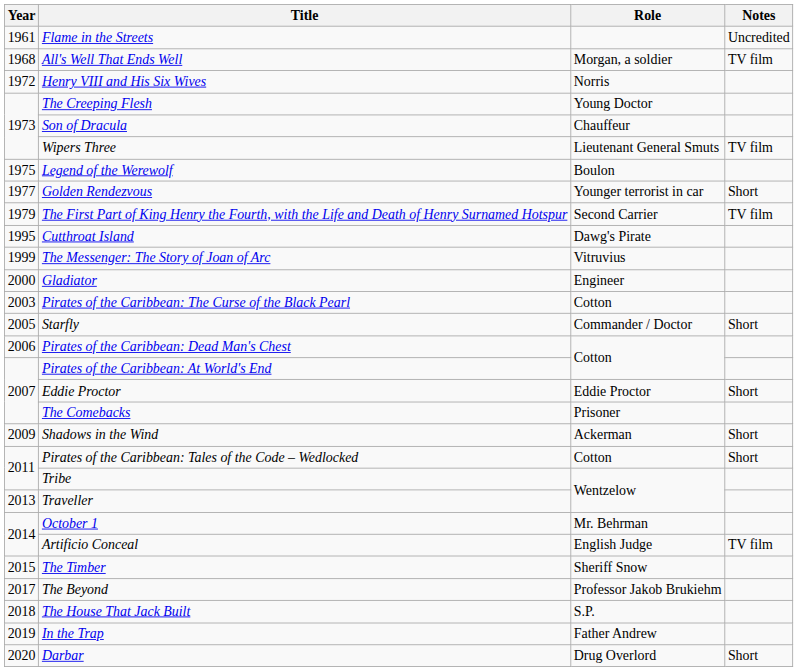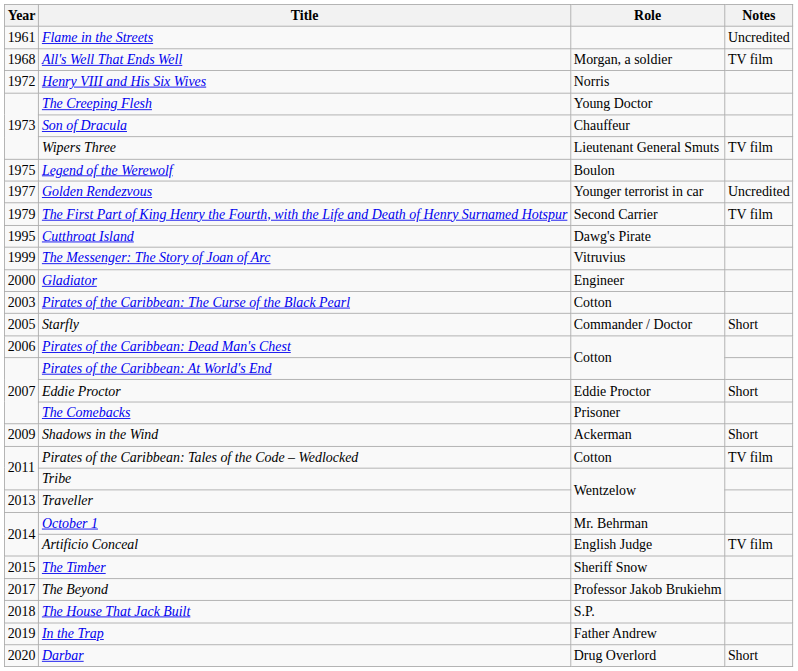 <table class="wikitable">
 <tr>
 <th>Year</th>
 <th>Title</th>
 <th>Role</th>
 <th>Notes</th>
 </tr>
 <tr>
 <td>1961</td>
 <td><em><a href='#'>Flame in the Streets</a></em></td>
 <td></td>
 <td>Uncredited</td>
 </tr>
 <tr>
 <td>1968</td>
 <td><em><a href='#'>All's Well That Ends Well</a></em></td>
 <td>Morgan, a soldier</td>
 <td>TV film</td>
 </tr>
 <tr>
 <td>1972</td>
 <td><em><a href='#'>Henry VIII and His Six Wives</a></em></td>
 <td>Norris</td>
 <td></td>
 </tr>
 <tr>
 <td rowspan="3">1973</td>
 <td><em><a href='#'>The Creeping Flesh</a></em></td>
 <td>Young Doctor</td>
 <td></td>
 </tr>
 <tr>
 <td><em><a href='#'>Son of Dracula</a></em></td>
 <td>Chauffeur</td>
 <td></td>
 </tr>
 <tr>
 <td><em>Wipers Three</em></td>
 <td>Lieutenant General Smuts</td>
 <td>TV film</td>
 </tr>
 <tr>
 <td>1975</td>
 <td><em><a href='#'>Legend of the Werewolf</a></em></td>
 <td>Boulon</td>
 <td></td>
 </tr>
 <tr>
 <td>1977</td>
 <td><em><a href='#'>Golden Rendezvous</a></em></td>
 <td>Younger terrorist in car</td>
-<td>Short</td>
+<td>Uncredited</td>
 </tr>
 <tr>
 <td>1979</td>
 <td><em><a href='#'>The First Part of King Henry the Fourth, with the Life and Death of Henry Surnamed Hotspur</a></em></td>
 <td>Second Carrier</td>
 <td>TV film</td>
 </tr>
 <tr>
 <td>1995</td>
 <td><em><a href='#'>Cutthroat Island</a></em></td>
 <td>Dawg's Pirate</td>
 <td></td>
 </tr>
 <tr>
 <td>1999</td>
 <td><em><a href='#'>The Messenger: The Story of Joan of Arc</a></em></td>
 <td>Vitruvius</td>
 <td></td>
 </tr>
 <tr>
 <td>2000</td>
 <td><em><a href='#'>Gladiator</a></em></td>
 <td>Engineer</td>
 <td></td>
 </tr>
 <tr>
 <td>2003</td>
 <td><em><a href='#'>Pirates of the Caribbean: The Curse of the Black Pearl</a></em></td>
 <td>Cotton</td>
 <td></td>
 </tr>
 <tr>
 <td>2005</td>
 <td><em>Starfly</em></td>
 <td>Commander / Doctor</td>
 <td>Short</td>
 </tr>
 <tr>
 <td>2006</td>
 <td><em><a href='#'>Pirates of the Caribbean: Dead Man's Chest</a></em></td>
 <td rowspan="2">Cotton</td>
 <td></td>
 </tr>
 <tr>
 <td rowspan="3">2007</td>
 <td><em><a href='#'>Pirates of the Caribbean: At World's End</a></em></td>
 <td></td>
 </tr>
 <tr>
 <td><em>Eddie Proctor</em></td>
 <td>Eddie Proctor</td>
 <td>Short</td>
 </tr>
 <tr>
 <td><em><a href='#'>The Comebacks</a></em></td>
 <td>Prisoner</td>
 <td></td>
 </tr>
 <tr>
 <td>2009</td>
 <td><em>Shadows in the Wind</em></td>
 <td>Ackerman</td>
 <td>Short</td>
 </tr>
 <tr>
 <td rowspan="2">2011</td>
 <td><em>Pirates of the Caribbean: Tales of the Code – Wedlocked</em></td>
 <td>Cotton</td>
-<td>Short</td>
+<td>TV film</td>
 </tr>
 <tr>
 <td><em>Tribe</em></td>
 <td rowspan="2">Wentzelow</td>
 <td></td>
 </tr>
 <tr>
 <td>2013</td>
 <td><em>Traveller</em></td>
 <td></td>
 </tr>
 <tr>
 <td rowspan="2">2014</td>
 <td><em><a href='#'>October 1</a></em></td>
 <td>Mr. Behrman</td>
 <td></td>
 </tr>
 <tr>
 <td><em>Artificio Conceal</em></td>
 <td>English Judge</td>
 <td>TV film</td>
 </tr>
 <tr>
 <td>2015</td>
 <td><em><a href='#'>The Timber</a></em></td>
 <td>Sheriff Snow</td>
 <td></td>
 </tr>
 <tr>
 <td>2017</td>
 <td><em>The Beyond</em></td>
 <td>Professor Jakob Brukiehm</td>
 <td></td>
 </tr>
 <tr>
 <td>2018</td>
 <td><em><a href='#'>The House That Jack Built</a></em></td>
 <td>S.P.</td>
 <td></td>
 </tr>
 <tr>
 <td>2019</td>
 <td><em><a href='#'>In the Trap</a></em></td>
 <td>Father Andrew</td>
 <td></td>
 </tr>
 <tr>
 <td>2020</td>
 <td><em><a href='#'>Darbar</a></em></td>
 <td>Drug Overlord</td>
 <td>Short</td>
 </tr>
 </table>
